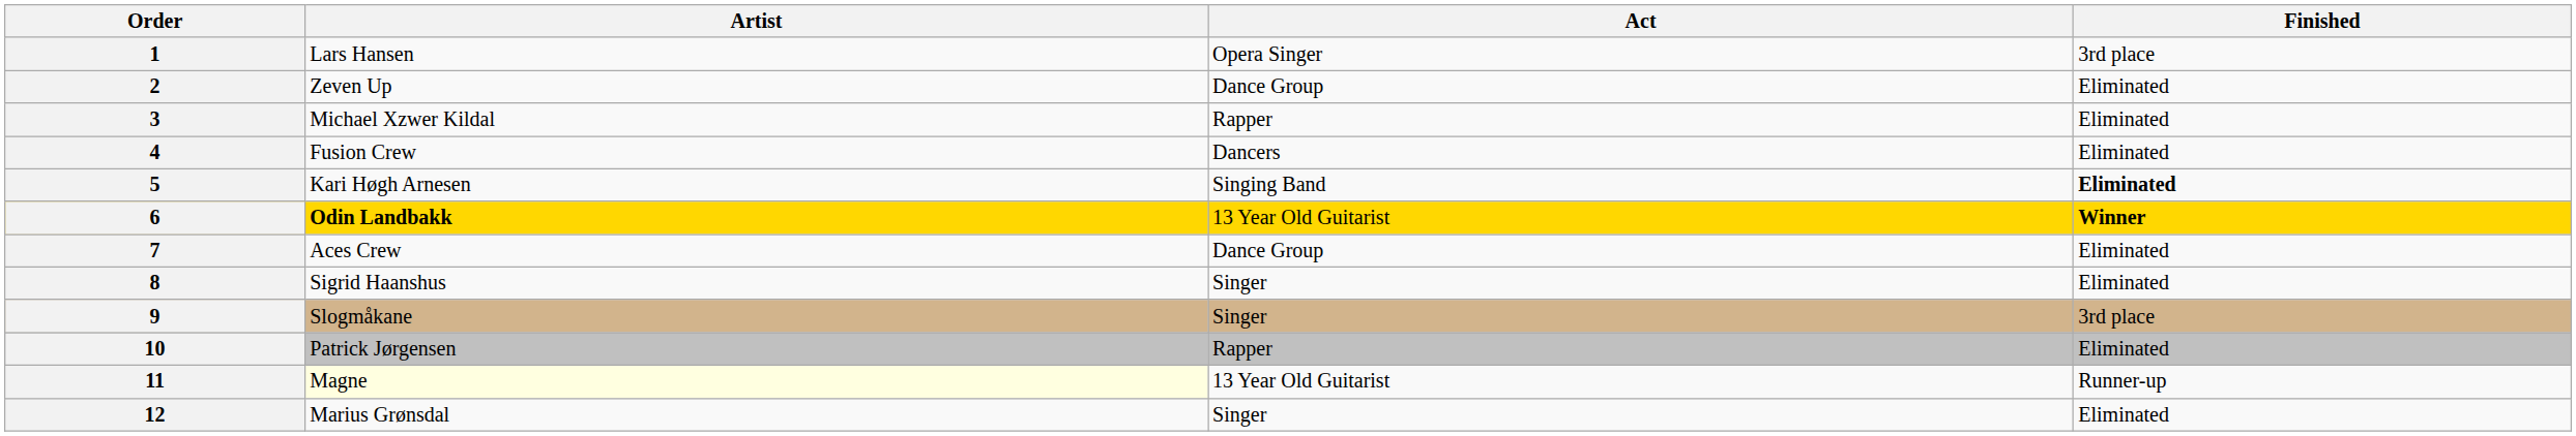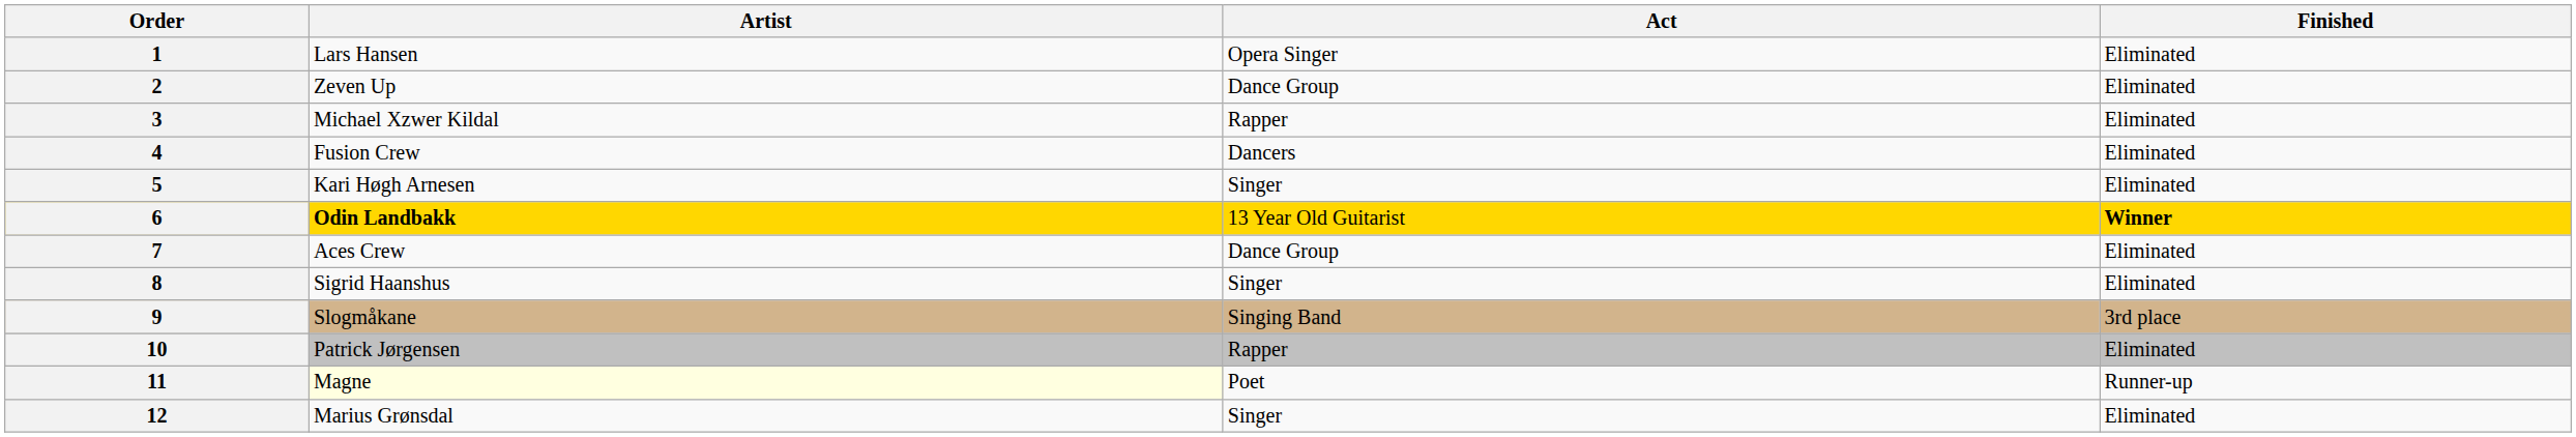 <table class="wikitable sortable" width="100%">
 <tr>
 <th>Order</th>
 <th>Artist</th>
 <th>Act</th>
 <th>Finished</th>
 </tr>
 <tr>
 <th>1</th>
 <td>Lars Hansen</td>
 <td>Opera Singer</td>
-<td>3rd place</td>
+<td>Eliminated</td>
 </tr>
 <tr>
 <th>2</th>
 <td>Zeven Up</td>
 <td>Dance Group</td>
 <td>Eliminated</td>
 </tr>
 <tr>
 <th>3</th>
 <td>Michael Xzwer Kildal</td>
 <td>Rapper</td>
 <td>Eliminated</td>
 </tr>
 <tr>
 <th>4</th>
 <td>Fusion Crew</td>
 <td>Dancers</td>
 <td>Eliminated</td>
 </tr>
 <tr>
 <th>5</th>
 <td>Kari Høgh Arnesen</td>
-<td>Singing Band</td>
-<td><strong>Eliminated</strong></td>
+<td>Singer</td>
+<td>Eliminated</td>
 </tr>
 <tr style="background:gold;">
 <th>6</th>
 <td><strong>Odin Landbakk</strong></td>
 <td>13 Year Old Guitarist</td>
 <td><strong>Winner</strong></td>
 </tr>
 <tr>
 <th>7</th>
 <td>Aces Crew</td>
 <td>Dance Group</td>
 <td>Eliminated</td>
 </tr>
 <tr>
 <th>8</th>
 <td>Sigrid Haanshus</td>
 <td>Singer</td>
 <td>Eliminated</td>
 </tr>
 <tr style="background:tan;">
 <th>9</th>
 <td>Slogmåkane</td>
-<td>Singer</td>
+<td>Singing Band</td>
 <td>3rd place</td>
 </tr>
 <tr style="background:silver;">
 <th>10</th>
 <td>Patrick Jørgensen</td>
 <td>Rapper</td>
 <td>Eliminated</td>
 </tr>
 <tr>
 <th>11</th>
 <td style="background: lightyellow;">Magne</td>
-<td>13 Year Old Guitarist</td>
+<td>Poet</td>
 <td>Runner-up</td>
 </tr>
 <tr>
 <th>12</th>
 <td>Marius Grønsdal</td>
 <td>Singer</td>
 <td>Eliminated</td>
 </tr>
 </table>
